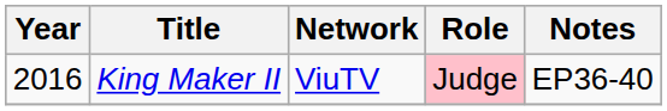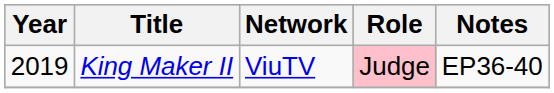 <table class="wikitable plainrowheaders">
 <tr>
 <th scope="col">Year</th>
 <th scope="col">Title</th>
 <th scope="col">Network</th>
 <th scope="col">Role</th>
 <th scope="col">Notes</th>
 </tr>
 <tr>
-<td>2016</td>
+<td>2019</td>
 <td><em><a href='#'>King Maker II</a></em></td>
 <td><a href='#'>ViuTV</a></td>
 <td style="background: pink;">Judge</td>
 <td>EP36-40</td>
 </tr>
 <tr>
 </tr>
 </table>
